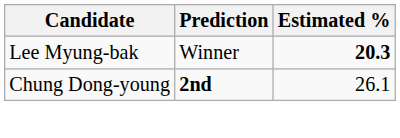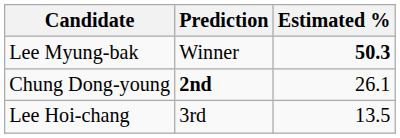 <table class=wikitable style=text-align:right>
 <tr>
 <th>Candidate</th>
 <th>Prediction</th>
 <th>Estimated %</th>
 </tr>
 <tr>
 <td align=left>Lee Myung-bak</td>
 <td align=left>Winner</td>
-<td><strong>20.3</strong></td>
+<td><strong>50.3</strong></td>
 </tr>
 <tr>
 <td align=left>Chung Dong-young</td>
 <td align=left><strong>2nd</strong></td>
 <td>26.1</td>
 </tr>
+<tr>
+<td align=left>Lee Hoi-chang</td>
+<td align=left>3rd</td>
+<td>13.5</td>
+</tr>
 </table>
